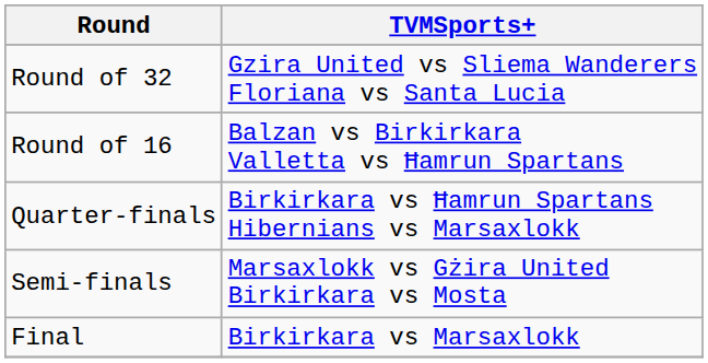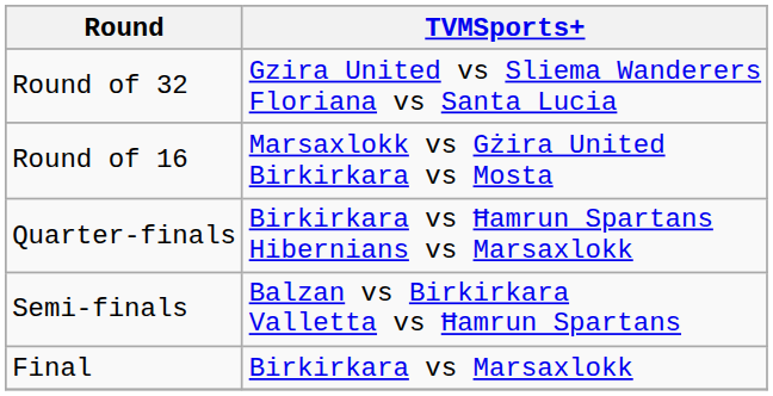 <table class="wikitable">
 <tr>
 <th>Round</th>
 <th><a href='#'>TVMSports+</a></th>
 </tr>
 <tr>
 <td>Round of 32</td>
 <td><a href='#'>Gzira United</a> vs <a href='#'>Sliema Wanderers</a><br><a href='#'>Floriana</a> vs <a href='#'>Santa Lucia</a></td>
 </tr>
 <tr>
 <td>Round of 16</td>
-<td><a href='#'>Balzan</a> vs <a href='#'>Birkirkara</a><br><a href='#'>Valletta</a> vs <a href='#'>Ħamrun Spartans</a></td>
+<td><a href='#'>Marsaxlokk</a> vs <a href='#'>Gżira United</a><br><a href='#'>Birkirkara</a> vs <a href='#'>Mosta</a></td>
 </tr>
 <tr>
 <td>Quarter-finals</td>
 <td><a href='#'>Birkirkara</a> vs <a href='#'>Ħamrun Spartans</a><br><a href='#'>Hibernians</a> vs <a href='#'>Marsaxlokk</a></td>
 </tr>
 <tr>
 <td>Semi-finals</td>
-<td><a href='#'>Marsaxlokk</a> vs <a href='#'>Gżira United</a><br><a href='#'>Birkirkara</a> vs <a href='#'>Mosta</a></td>
+<td><a href='#'>Balzan</a> vs <a href='#'>Birkirkara</a><br><a href='#'>Valletta</a> vs <a href='#'>Ħamrun Spartans</a></td>
 </tr>
 <tr>
 <td>Final</td>
 <td><a href='#'>Birkirkara</a> vs <a href='#'>Marsaxlokk</a></td>
 </tr>
 <tr>
 </tr>
 </table>
